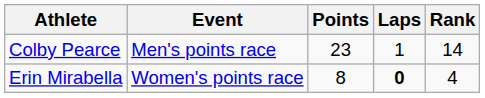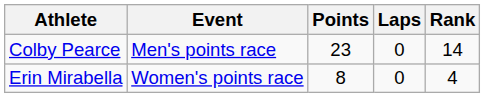 <table class=wikitable style=font-size:90%;text-align:center>
 <tr>
 <th>Athlete</th>
 <th>Event</th>
 <th>Points</th>
 <th>Laps</th>
 <th>Rank</th>
 </tr>
 <tr>
 <td align=left><a href='#'>Colby Pearce</a></td>
 <td align=left><a href='#'>Men's points race</a></td>
 <td>23</td>
-<td>1</td>
+<td>0</td>
 <td>14</td>
 </tr>
 <tr>
 <td align=left><a href='#'>Erin Mirabella</a></td>
 <td align=left><a href='#'>Women's points race</a></td>
 <td>8</td>
-<td><strong>0</strong></td>
+<td>0</td>
 <td>4</td>
 </tr>
 </table>
